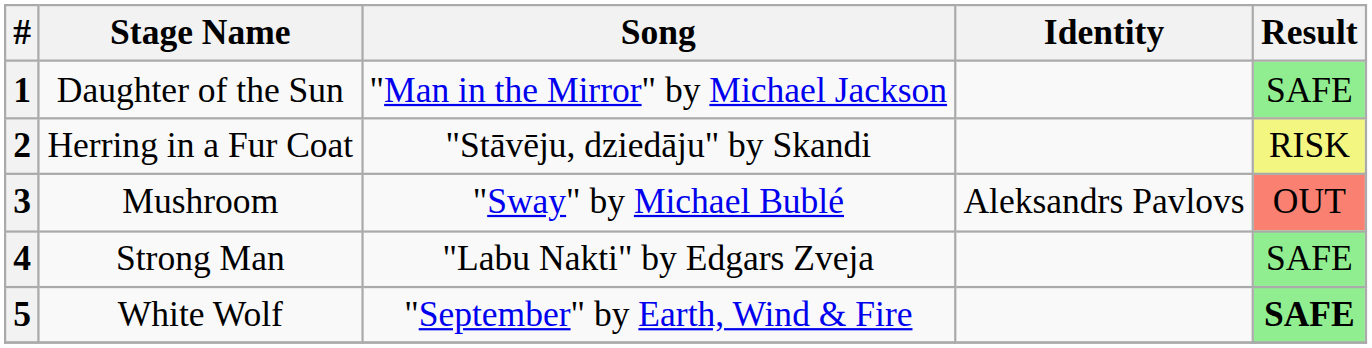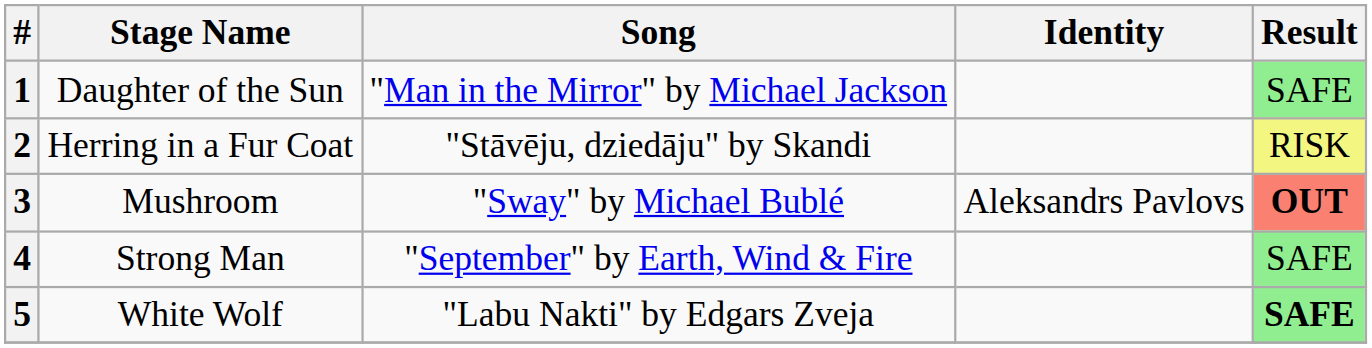 <table class="wikitable plainrowheaders" style="text-align: center;">
 <tr>
 <th>#</th>
 <th>Stage Name</th>
 <th>Song</th>
 <th>Identity</th>
 <th>Result</th>
 </tr>
 <tr>
 <th>1</th>
 <td>Daughter of the Sun</td>
 <td>"<a href='#'>Man in the Mirror</a>" by <a href='#'>Michael Jackson</a></td>
 <td></td>
 <td bgcolor="lightgreen">SAFE</td>
 </tr>
 <tr>
 <th>2</th>
 <td>Herring in a Fur Coat</td>
 <td>"Stāvēju, dziedāju" by Skandi</td>
 <td></td>
 <td bgcolor="#F3F781">RISK</td>
 </tr>
 <tr>
 <th>3</th>
 <td>Mushroom</td>
 <td>"<a href='#'>Sway</a>" by <a href='#'>Michael Bublé</a></td>
 <td>Aleksandrs Pavlovs</td>
-<td bgcolor="salmon">OUT</td>
+<td bgcolor="salmon"><strong>OUT</strong></td>
 </tr>
 <tr>
 <th>4</th>
 <td>Strong Man</td>
-<td>"Labu Nakti" by Edgars Zveja</td>
+<td>"<a href='#'>September</a>" by <a href='#'>Earth, Wind & Fire</a></td>
 <td></td>
 <td bgcolor="lightgreen">SAFE</td>
 </tr>
 <tr>
 <th>5</th>
 <td>White Wolf</td>
-<td>"<a href='#'>September</a>" by <a href='#'>Earth, Wind & Fire</a></td>
+<td>"Labu Nakti" by Edgars Zveja</td>
 <td></td>
 <td bgcolor="lightgreen"><strong>SAFE</strong></td>
 </tr>
 <tr>
 </tr>
 </table>
